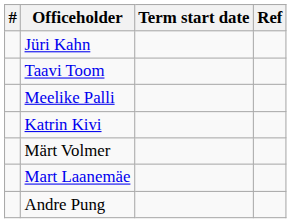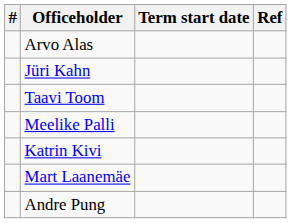 <table class="wikitable sortable">
 <tr>
 <th>#</th>
 <th>Officeholder</th>
 <th>Term start date</th>
 <th>Ref</th>
+</tr>
+<tr>
+<td align="center"></td>
+<td>Arvo Alas</td>
+<td align="center"></td>
+<td></td>
 </tr>
 <tr>
 <td align="center"></td>
 <td><a href='#'>Jüri Kahn</a></td>
 <td></td>
 <td></td>
 </tr>
 <tr>
 <td align="center"></td>
 <td><a href='#'>Taavi Toom</a></td>
 <td align="center"></td>
 <td></td>
 </tr>
 <tr>
 <td align="center"></td>
 <td><a href='#'>Meelike Palli</a></td>
 <td align="center"></td>
 <td></td>
 </tr>
 <tr>
 <td align="center"></td>
 <td><a href='#'>Katrin Kivi</a></td>
 <td align="center"></td>
 <td></td>
 </tr>
 <tr>
 <td align="center"></td>
-<td>Märt Volmer</td>
-<td align="center"></td>
-<td></td>
-</tr>
-<tr>
-<td align="center"></td>
 <td><a href='#'>Mart Laanemäe</a></td>
 <td align="center"></td>
 <td></td>
 </tr>
 <tr>
 <td align="center"></td>
 <td>Andre Pung</td>
 <td></td>
 <td></td>
 </tr>
 </table>
